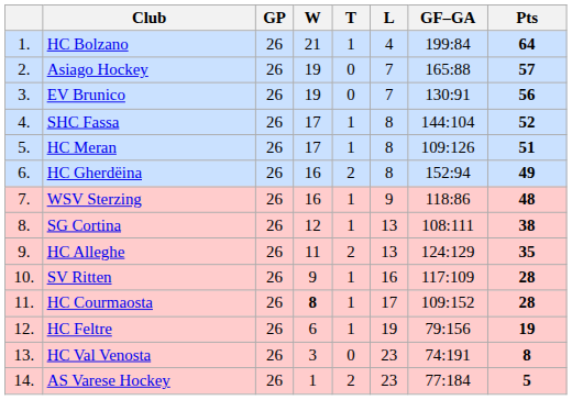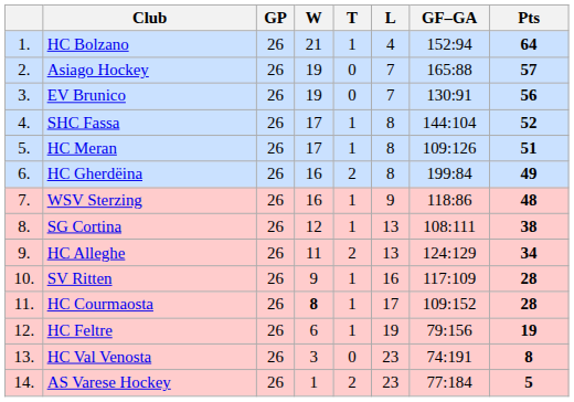 <table class="wikitable">
 <tr>
 <th width="30"></th>
 <th width="200">Club</th>
 <th width="30">GP</th>
 <th width="30">W</th>
 <th width="30">T</th>
 <th width="30">L</th>
 <th width="70">GF–GA</th>
 <th width="70">Pts</th>
 </tr>
 <tr bgcolor="#CAE1FF" align="center">
 <td>1.</td>
 <td align="left"><a href='#'>HC Bolzano</a></td>
 <td>26</td>
 <td>21</td>
 <td>1</td>
 <td>4</td>
-<td>199:84</td>
+<td>152:94</td>
 <td><strong>64</strong></td>
 </tr>
 <tr bgcolor="#CAE1FF" align="center">
 <td>2.</td>
 <td align="left"><a href='#'>Asiago Hockey</a></td>
 <td>26</td>
 <td>19</td>
 <td>0</td>
 <td>7</td>
 <td>165:88</td>
 <td><strong>57</strong></td>
 </tr>
 <tr bgcolor="#CAE1FF" align="center">
 <td>3.</td>
 <td align="left"><a href='#'>EV Brunico</a></td>
 <td>26</td>
 <td>19</td>
 <td>0</td>
 <td>7</td>
 <td>130:91</td>
 <td><strong>56</strong></td>
 </tr>
 <tr bgcolor="#CAE1FF" align="center">
 <td>4.</td>
 <td align="left"><a href='#'>SHC Fassa</a></td>
 <td>26</td>
 <td>17</td>
 <td>1</td>
 <td>8</td>
 <td>144:104</td>
 <td><strong>52</strong></td>
 </tr>
 <tr bgcolor="#CAE1FF" align="center">
 <td>5.</td>
 <td align="left"><a href='#'>HC Meran</a></td>
 <td>26</td>
 <td>17</td>
 <td>1</td>
 <td>8</td>
 <td>109:126</td>
 <td><strong>51</strong></td>
 </tr>
 <tr bgcolor="#CAE1FF" align="center">
 <td>6.</td>
 <td align="left"><a href='#'>HC Gherdëina</a></td>
 <td>26</td>
 <td>16</td>
 <td>2</td>
 <td>8</td>
-<td>152:94</td>
+<td>199:84</td>
 <td><strong>49</strong></td>
 </tr>
 <tr bgcolor="#FFCCCC" align="center">
 <td>7.</td>
 <td align="left"><a href='#'>WSV Sterzing</a></td>
 <td>26</td>
 <td>16</td>
 <td>1</td>
 <td>9</td>
 <td>118:86</td>
 <td><strong>48</strong></td>
 </tr>
 <tr bgcolor="#FFCCCC" align="center">
 <td>8.</td>
 <td align="left"><a href='#'>SG Cortina</a></td>
 <td>26</td>
 <td>12</td>
 <td>1</td>
 <td>13</td>
 <td>108:111</td>
 <td><strong>38</strong></td>
 </tr>
 <tr bgcolor="#FFCCCC" align="center">
 <td>9.</td>
 <td align="left"><a href='#'>HC Alleghe</a></td>
 <td>26</td>
 <td>11</td>
 <td>2</td>
 <td>13</td>
 <td>124:129</td>
-<td><strong>35</strong></td>
+<td><strong>34</strong></td>
 </tr>
 <tr bgcolor="#FFCCCC" align="center">
 <td>10.</td>
 <td align="left"><a href='#'>SV Ritten</a></td>
 <td>26</td>
 <td>9</td>
 <td>1</td>
 <td>16</td>
 <td>117:109</td>
 <td><strong>28</strong></td>
 </tr>
 <tr bgcolor="#FFCCCC" align="center">
 <td>11.</td>
 <td align="left"><a href='#'>HC Courmaosta</a></td>
 <td>26</td>
 <td><strong>8</strong></td>
 <td>1</td>
 <td>17</td>
 <td>109:152</td>
 <td><strong>28</strong></td>
 </tr>
 <tr bgcolor="#FFCCCC" align="center">
 <td>12.</td>
 <td align="left"><a href='#'>HC Feltre</a></td>
 <td>26</td>
 <td>6</td>
 <td>1</td>
 <td>19</td>
 <td>79:156</td>
 <td><strong>19</strong></td>
 </tr>
 <tr bgcolor="#FFCCCC" align="center">
 <td>13.</td>
 <td align="left"><a href='#'>HC Val Venosta</a></td>
 <td>26</td>
 <td>3</td>
 <td>0</td>
 <td>23</td>
 <td>74:191</td>
 <td><strong>8</strong></td>
 </tr>
 <tr bgcolor="#FFCCCC" align="center">
 <td>14.</td>
 <td align="left"><a href='#'>AS Varese Hockey</a></td>
 <td>26</td>
 <td>1</td>
 <td>2</td>
 <td>23</td>
 <td>77:184</td>
 <td><strong>5</strong></td>
 </tr>
 </table>
